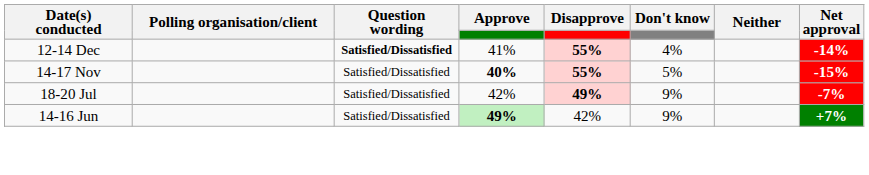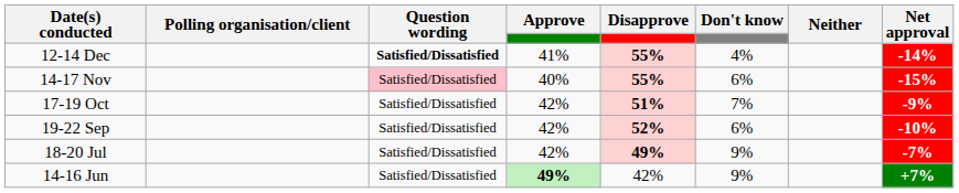 <table class="wikitable collapsible sortable" style="text-align:center;font-size:95%;line-height:14px;">
 <tr>
 <th style="width:125px;" rowspan="2">Date(s)<br>conducted</th>
 <th style="width:200px;" rowspan="2">Polling organisation/client</th>
 <th style="width:120px;" rowspan="2">Question<br>wording</th>
 <th class="unsortable" style="width:80px;">Approve</th>
 <th class="unsortable" style="width: 80px;">Disapprove</th>
 <th class="unsortable" style="width:80px;">Don't know</th>
 <th class="unsortable" style="width:80px;"rowspan="2">Neither</th>
 <th class="unsortable" style="width:20px;" rowspan="2">Net approval</th>
 </tr>
 <tr>
 <th class="unsortable" style="background:green;width:60px;"></th>
 <th class="unsortable" style="background:red;width:60px;"></th>
 <th class="unsortable" style="background:grey;width:60px;"></th>
 </tr>
 <tr>
 <td>12-14 Dec</td>
 <td></td>
 <td><strong><small>Satisfied/Dissatisfied</small></strong></td>
 <td>41%</td>
 <td style="background:#FFD2D2"><strong>55%</strong></td>
 <td>4%</td>
 <td></td>
 <td style="background:red;color:white;"><strong>-14%</strong></td>
 </tr>
 <tr>
 <td>14-17 Nov</td>
 <td></td>
-<td><small>Satisfied/Dissatisfied</small></td>
-<td><strong>40%</strong></td>
+<td style="background: pink;"><small>Satisfied/Dissatisfied</small></td>
+<td>40%</td>
 <td style="background:#FFD2D2"><strong>55%</strong></td>
-<td>5%</td>
+<td>6%</td>
 <td></td>
 <td style="background:red;color:white;"><strong>-15%</strong></td>
+</tr>
+<tr>
+<td>17-19 Oct</td>
+<td></td>
+<td><small>Satisfied/Dissatisfied</small></td>
+<td>42%</td>
+<td style="background:#FFD2D2"><strong>51%</strong></td>
+<td>7%</td>
+<td></td>
+<td style="background:red;color:white;"><strong>-9%</strong></td>
+</tr>
+<tr>
+<td>19-22 Sep</td>
+<td></td>
+<td><small>Satisfied/Dissatisfied</small></td>
+<td>42%</td>
+<td style="background:#FFD2D2"><strong>52%</strong></td>
+<td>6%</td>
+<td></td>
+<td style="background:red;color:white;"><strong>-10%</strong></td>
 </tr>
 <tr>
 <td>18-20 Jul</td>
 <td></td>
 <td><small>Satisfied/Dissatisfied</small></td>
 <td>42%</td>
 <td style="background:#FFD2D2"><strong>49%</strong></td>
 <td>9%</td>
 <td></td>
 <td style="background:red;color:white;"><strong>-7%</strong></td>
 </tr>
 <tr>
 <td>14-16 Jun</td>
 <td></td>
 <td><small>Satisfied/Dissatisfied</small></td>
 <td style="background:#C1F0C1"><strong>49%</strong></td>
 <td>42%</td>
 <td>9%</td>
 <td></td>
 <td style="background:green;color:white;"><strong>+7%</strong></td>
 </tr>
 </table>
